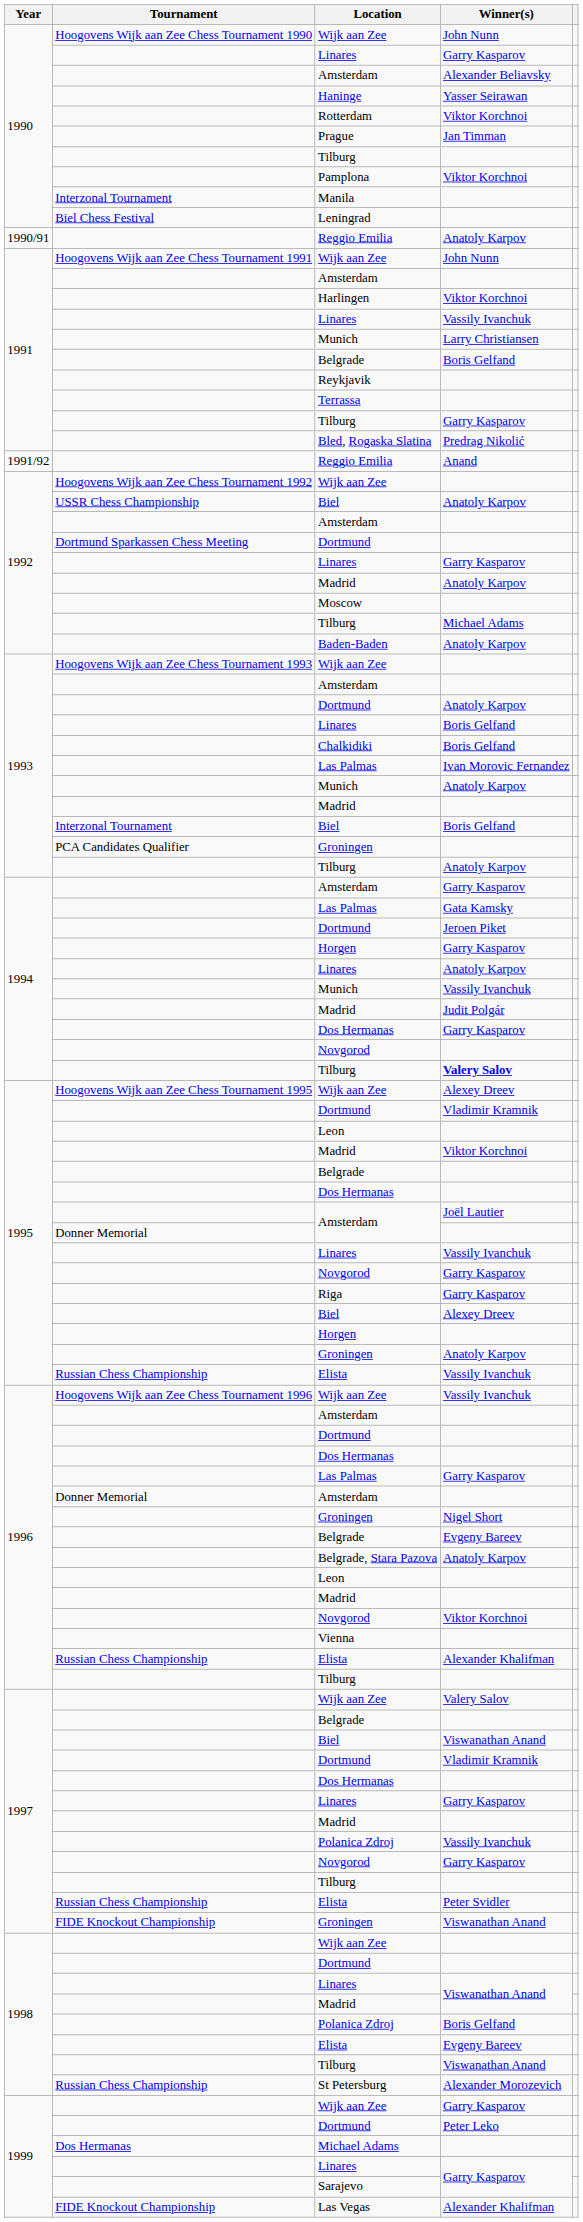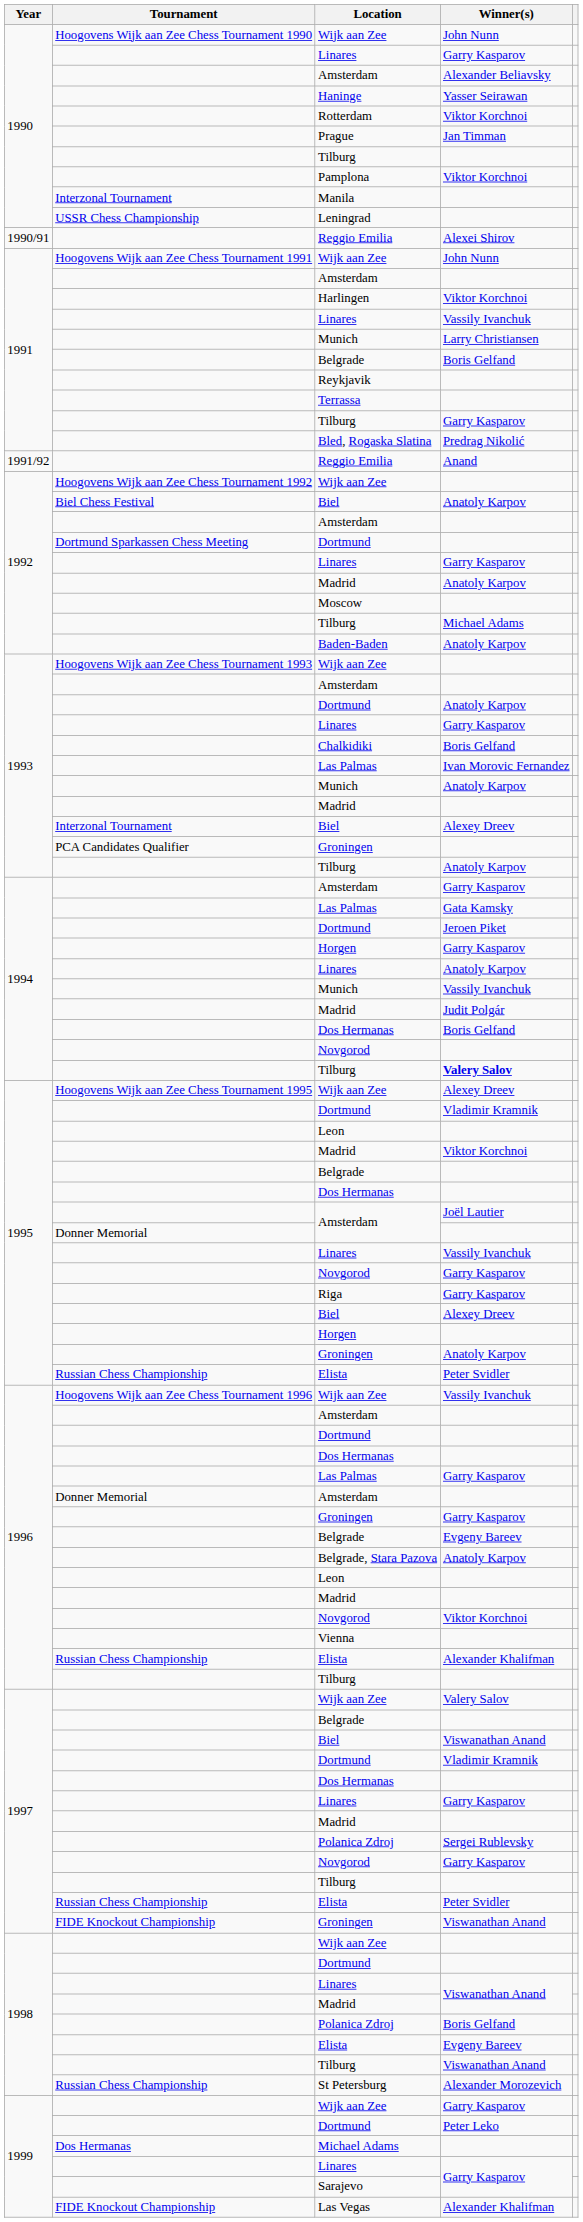 <table class="wikitable sortable">
 <tr>
 <th>Year</th>
 <th>Tournament</th>
 <th>Location</th>
 <th>Winner(s)</th>
 <th class="unsortable"></th>
 </tr>
 <tr>
 <td rowspan=10>1990</td>
 <td><a href='#'>Hoogovens Wijk aan Zee Chess Tournament 1990</a></td>
 <td><a href='#'>Wijk aan Zee</a></td>
 <td><a href='#'>John Nunn</a></td>
 <td></td>
 </tr>
 <tr>
 <td></td>
 <td><a href='#'>Linares</a></td>
 <td><a href='#'>Garry Kasparov</a></td>
 <td></td>
 </tr>
 <tr>
 <td></td>
 <td>Amsterdam</td>
 <td><a href='#'>Alexander Beliavsky</a></td>
 <td></td>
 </tr>
 <tr>
 <td></td>
 <td><a href='#'>Haninge</a></td>
 <td><a href='#'>Yasser Seirawan</a></td>
 <td></td>
 </tr>
 <tr>
 <td></td>
 <td>Rotterdam</td>
 <td><a href='#'>Viktor Korchnoi</a></td>
 <td></td>
 </tr>
 <tr>
 <td></td>
 <td>Prague</td>
 <td><a href='#'>Jan Timman</a></td>
 <td></td>
 </tr>
 <tr>
 <td></td>
 <td>Tilburg</td>
 <td></td>
 <td></td>
 </tr>
 <tr>
 <td></td>
 <td>Pamplona</td>
 <td><a href='#'>Viktor Korchnoi</a></td>
 <td></td>
 </tr>
 <tr>
 <td><a href='#'>Interzonal Tournament</a></td>
 <td>Manila</td>
 <td></td>
 <td></td>
 </tr>
 <tr>
-<td><a href='#'>Biel Chess Festival</a></td>
+<td><a href='#'>USSR Chess Championship</a></td>
 <td>Leningrad</td>
 <td></td>
 <td></td>
 </tr>
 <tr>
 <td>1990/91</td>
 <td></td>
 <td><a href='#'>Reggio Emilia</a></td>
-<td><a href='#'>Anatoly Karpov</a></td>
+<td><a href='#'>Alexei Shirov</a></td>
 <td></td>
 </tr>
 <tr>
 <td rowspan=10>1991</td>
 <td><a href='#'>Hoogovens Wijk aan Zee Chess Tournament 1991</a></td>
 <td><a href='#'>Wijk aan Zee</a></td>
 <td><a href='#'>John Nunn</a></td>
 <td></td>
 </tr>
 <tr>
 <td></td>
 <td>Amsterdam</td>
 <td></td>
 <td></td>
 </tr>
 <tr>
 <td></td>
 <td>Harlingen</td>
 <td><a href='#'>Viktor Korchnoi</a></td>
 <td></td>
 </tr>
 <tr>
 <td></td>
 <td><a href='#'>Linares</a></td>
 <td><a href='#'>Vassily Ivanchuk</a></td>
 <td></td>
 </tr>
 <tr>
 <td></td>
 <td>Munich</td>
 <td><a href='#'>Larry Christiansen</a></td>
 <td></td>
 </tr>
 <tr>
 <td></td>
 <td>Belgrade</td>
 <td><a href='#'>Boris Gelfand</a></td>
 <td></td>
 </tr>
 <tr>
 <td></td>
 <td>Reykjavik</td>
 <td></td>
 <td></td>
 </tr>
 <tr>
 <td></td>
 <td><a href='#'>Terrassa</a></td>
 <td></td>
 <td></td>
 </tr>
 <tr>
 <td></td>
 <td>Tilburg</td>
 <td><a href='#'>Garry Kasparov</a></td>
 <td></td>
 </tr>
 <tr>
 <td></td>
 <td><a href='#'>Bled</a>, <a href='#'>Rogaska Slatina</a></td>
 <td><a href='#'>Predrag Nikolić</a></td>
 <td></td>
 </tr>
 <tr>
 <td>1991/92</td>
 <td></td>
 <td><a href='#'>Reggio Emilia</a></td>
 <td><a href='#'>Anand</a></td>
 <td></td>
 </tr>
 <tr>
 <td rowspan=9>1992</td>
 <td><a href='#'>Hoogovens Wijk aan Zee Chess Tournament 1992</a></td>
 <td><a href='#'>Wijk aan Zee</a></td>
 <td></td>
 <td></td>
 </tr>
 <tr>
-<td><a href='#'>USSR Chess Championship</a></td>
+<td><a href='#'>Biel Chess Festival</a></td>
 <td><a href='#'>Biel</a></td>
 <td><a href='#'>Anatoly Karpov</a></td>
 <td></td>
 </tr>
 <tr>
 <td></td>
 <td>Amsterdam</td>
 <td></td>
 <td></td>
 </tr>
 <tr>
 <td><a href='#'>Dortmund Sparkassen Chess Meeting</a></td>
 <td><a href='#'>Dortmund</a></td>
 <td></td>
 <td></td>
 </tr>
 <tr>
 <td></td>
 <td><a href='#'>Linares</a></td>
 <td><a href='#'>Garry Kasparov</a></td>
 <td></td>
 </tr>
 <tr>
 <td></td>
 <td>Madrid</td>
 <td><a href='#'>Anatoly Karpov</a></td>
 <td></td>
 </tr>
 <tr>
 <td></td>
 <td>Moscow</td>
 <td></td>
 <td></td>
 </tr>
 <tr>
 <td></td>
 <td>Tilburg</td>
 <td><a href='#'>Michael Adams</a></td>
 <td></td>
 </tr>
 <tr>
 <td></td>
 <td><a href='#'>Baden-Baden</a></td>
 <td><a href='#'>Anatoly Karpov</a></td>
 <td></td>
 </tr>
 <tr>
 <td rowspan=11>1993</td>
 <td><a href='#'>Hoogovens Wijk aan Zee Chess Tournament 1993</a></td>
 <td><a href='#'>Wijk aan Zee</a></td>
 <td></td>
 </tr>
 <tr>
 <td></td>
 <td>Amsterdam</td>
 <td></td>
 <td></td>
 </tr>
 <tr>
 <td></td>
 <td><a href='#'>Dortmund</a></td>
 <td><a href='#'>Anatoly Karpov</a></td>
 <td></td>
 </tr>
 <tr>
 <td></td>
 <td><a href='#'>Linares</a></td>
-<td><a href='#'>Boris Gelfand</a></td>
+<td><a href='#'>Garry Kasparov</a></td>
 <td></td>
 </tr>
 <tr>
 <td></td>
 <td><a href='#'>Chalkidiki</a></td>
 <td><a href='#'>Boris Gelfand</a></td>
 <td></td>
 </tr>
 <tr>
 <td></td>
 <td><a href='#'>Las Palmas</a></td>
 <td><a href='#'>Ivan Morovic Fernandez</a></td>
 <td></td>
 </tr>
 <tr>
 <td></td>
 <td>Munich</td>
 <td><a href='#'>Anatoly Karpov</a></td>
 <td></td>
 </tr>
 <tr>
 <td></td>
 <td>Madrid</td>
 <td></td>
 <td></td>
 </tr>
 <tr>
 <td><a href='#'>Interzonal Tournament</a></td>
 <td><a href='#'>Biel</a></td>
-<td><a href='#'>Boris Gelfand</a></td>
+<td><a href='#'>Alexey Dreev</a></td>
 <td></td>
 </tr>
 <tr>
 <td>PCA Candidates Qualifier</td>
 <td><a href='#'>Groningen</a></td>
 <td></td>
 <td></td>
 </tr>
 <tr>
 <td></td>
 <td>Tilburg</td>
 <td><a href='#'>Anatoly Karpov</a></td>
 <td></td>
 </tr>
 <tr>
 <td rowspan=10>1994</td>
 <td></td>
 <td>Amsterdam</td>
 <td><a href='#'>Garry Kasparov</a></td>
 <td></td>
 </tr>
 <tr>
 <td></td>
 <td><a href='#'>Las Palmas</a></td>
 <td><a href='#'>Gata Kamsky</a></td>
 <td></td>
 </tr>
 <tr>
 <td></td>
 <td><a href='#'>Dortmund</a></td>
 <td><a href='#'>Jeroen Piket</a></td>
 <td></td>
 </tr>
 <tr>
 <td></td>
 <td><a href='#'>Horgen</a></td>
 <td><a href='#'>Garry Kasparov</a></td>
 <td></td>
 </tr>
 <tr>
 <td></td>
 <td><a href='#'>Linares</a></td>
 <td><a href='#'>Anatoly Karpov</a></td>
 <td></td>
 </tr>
 <tr>
 <td></td>
 <td>Munich</td>
 <td><a href='#'>Vassily Ivanchuk</a></td>
 <td></td>
 </tr>
 <tr>
 <td></td>
 <td>Madrid</td>
 <td><a href='#'>Judit Polgár</a></td>
 <td></td>
 </tr>
 <tr>
 <td></td>
 <td><a href='#'>Dos Hermanas</a></td>
-<td><a href='#'>Garry Kasparov</a></td>
+<td><a href='#'>Boris Gelfand</a></td>
 <td></td>
 </tr>
 <tr>
 <td></td>
 <td><a href='#'>Novgorod</a></td>
 <td></td>
 <td></td>
 </tr>
 <tr>
 <td></td>
 <td>Tilburg</td>
 <td><strong><a href='#'>Valery Salov</a></strong></td>
 <td></td>
 </tr>
 <tr>
 <td rowspan=15>1995</td>
 <td><a href='#'>Hoogovens Wijk aan Zee Chess Tournament 1995</a></td>
 <td><a href='#'>Wijk aan Zee</a></td>
 <td><a href='#'>Alexey Dreev</a></td>
 <td></td>
 </tr>
 <tr>
 <td></td>
 <td><a href='#'>Dortmund</a></td>
 <td><a href='#'>Vladimir Kramnik</a></td>
 <td></td>
 </tr>
 <tr>
 <td></td>
 <td>Leon</td>
 <td></td>
 <td></td>
 </tr>
 <tr>
 <td></td>
 <td>Madrid</td>
 <td><a href='#'>Viktor Korchnoi</a></td>
 <td></td>
 </tr>
 <tr>
 <td></td>
 <td>Belgrade</td>
 <td></td>
 <td></td>
 </tr>
 <tr>
 <td></td>
 <td><a href='#'>Dos Hermanas</a></td>
 <td></td>
 <td></td>
 </tr>
 <tr>
 <td></td>
 <td rowspan=2>Amsterdam</td>
 <td><a href='#'>Joël Lautier</a></td>
 <td></td>
 </tr>
 <tr>
 <td>Donner Memorial</td>
 <td></td>
 <td></td>
 </tr>
 <tr>
 <td></td>
 <td><a href='#'>Linares</a></td>
 <td><a href='#'>Vassily Ivanchuk</a></td>
 <td></td>
 </tr>
 <tr>
 <td></td>
 <td><a href='#'>Novgorod</a></td>
 <td><a href='#'>Garry Kasparov</a></td>
 <td></td>
 </tr>
 <tr>
 <td></td>
 <td>Riga</td>
 <td><a href='#'>Garry Kasparov</a></td>
 <td></td>
 </tr>
 <tr>
 <td></td>
 <td><a href='#'>Biel</a></td>
 <td><a href='#'>Alexey Dreev</a></td>
 <td></td>
 </tr>
 <tr>
 <td></td>
 <td><a href='#'>Horgen</a></td>
 <td></td>
 <td></td>
 </tr>
 <tr>
 <td></td>
 <td><a href='#'>Groningen</a></td>
 <td><a href='#'>Anatoly Karpov</a></td>
 <td></td>
 </tr>
 <tr>
 <td><a href='#'>Russian Chess Championship</a></td>
 <td><a href='#'>Elista</a></td>
-<td><a href='#'>Vassily Ivanchuk</a></td>
+<td><a href='#'>Peter Svidler</a></td>
 <td></td>
 </tr>
 <tr>
 <td rowspan=15>1996</td>
 <td><a href='#'>Hoogovens Wijk aan Zee Chess Tournament 1996</a></td>
 <td><a href='#'>Wijk aan Zee</a></td>
 <td><a href='#'>Vassily Ivanchuk</a></td>
 <td></td>
 </tr>
 <tr>
 <td></td>
 <td>Amsterdam</td>
 <td></td>
 <td></td>
 </tr>
 <tr>
 <td></td>
 <td><a href='#'>Dortmund</a></td>
 <td></td>
 <td></td>
 </tr>
 <tr>
 <td></td>
 <td><a href='#'>Dos Hermanas</a></td>
 <td></td>
 <td></td>
 </tr>
 <tr>
 <td></td>
 <td><a href='#'>Las Palmas</a></td>
 <td><a href='#'>Garry Kasparov</a></td>
 <td></td>
 </tr>
 <tr>
 <td>Donner Memorial</td>
 <td>Amsterdam</td>
 <td></td>
 <td></td>
 </tr>
 <tr>
 <td></td>
 <td><a href='#'>Groningen</a></td>
-<td><a href='#'>Nigel Short</a></td>
+<td><a href='#'>Garry Kasparov</a></td>
 <td></td>
 </tr>
 <tr>
 <td></td>
 <td>Belgrade</td>
 <td><a href='#'>Evgeny Bareev</a></td>
 <td></td>
 </tr>
 <tr>
 <td></td>
 <td>Belgrade, <a href='#'>Stara Pazova</a></td>
 <td><a href='#'>Anatoly Karpov</a></td>
 <td></td>
 </tr>
 <tr>
 <td></td>
 <td>Leon</td>
 <td></td>
 <td></td>
 </tr>
 <tr>
 <td></td>
 <td>Madrid</td>
 <td></td>
 <td></td>
 </tr>
 <tr>
 <td></td>
 <td><a href='#'>Novgorod</a></td>
 <td><a href='#'>Viktor Korchnoi</a></td>
 <td></td>
 </tr>
 <tr>
 <td></td>
 <td>Vienna</td>
 <td></td>
 <td></td>
 </tr>
 <tr>
 <td><a href='#'>Russian Chess Championship</a></td>
 <td><a href='#'>Elista</a></td>
 <td><a href='#'>Alexander Khalifman</a></td>
 <td></td>
 </tr>
 <tr>
 <td></td>
 <td>Tilburg</td>
 <td></td>
 <td></td>
 </tr>
 <tr>
 <td rowspan=12>1997</td>
 <td></td>
 <td><a href='#'>Wijk aan Zee</a></td>
 <td><a href='#'>Valery Salov</a></td>
 <td></td>
 </tr>
 <tr>
 <td></td>
 <td>Belgrade</td>
 <td></td>
 <td></td>
 </tr>
 <tr>
 <td></td>
 <td><a href='#'>Biel</a></td>
 <td><a href='#'>Viswanathan Anand</a></td>
 <td></td>
 </tr>
 <tr>
 <td></td>
 <td><a href='#'>Dortmund</a></td>
 <td><a href='#'>Vladimir Kramnik</a></td>
 <td></td>
 </tr>
 <tr>
 <td></td>
 <td><a href='#'>Dos Hermanas</a></td>
 <td></td>
 <td></td>
 </tr>
 <tr>
 <td></td>
 <td><a href='#'>Linares</a></td>
 <td><a href='#'>Garry Kasparov</a></td>
 <td></td>
 </tr>
 <tr>
 <td></td>
 <td>Madrid</td>
 <td></td>
 <td></td>
 </tr>
 <tr>
 <td></td>
 <td><a href='#'>Polanica Zdroj</a></td>
-<td><a href='#'>Vassily Ivanchuk</a></td>
+<td><a href='#'>Sergei Rublevsky</a></td>
 <td></td>
 </tr>
 <tr>
 <td></td>
 <td><a href='#'>Novgorod</a></td>
 <td><a href='#'>Garry Kasparov</a></td>
 <td></td>
 </tr>
 <tr>
 <td></td>
 <td>Tilburg</td>
 <td></td>
 <td></td>
 </tr>
 <tr>
 <td><a href='#'>Russian Chess Championship</a></td>
 <td><a href='#'>Elista</a></td>
 <td><a href='#'>Peter Svidler</a></td>
 <td></td>
 </tr>
 <tr>
 <td><a href='#'>FIDE Knockout Championship</a></td>
 <td><a href='#'>Groningen</a></td>
 <td><a href='#'>Viswanathan Anand</a></td>
 <td></td>
 </tr>
 <tr>
 <td rowspan=8>1998</td>
 <td></td>
 <td><a href='#'>Wijk aan Zee</a></td>
 <td></td>
 <td></td>
 </tr>
 <tr>
 <td></td>
 <td><a href='#'>Dortmund</a></td>
 <td></td>
 <td></td>
 </tr>
 <tr>
 <td></td>
 <td><a href='#'>Linares</a></td>
 <td rowspan=2><a href='#'>Viswanathan Anand</a></td>
 <td></td>
 </tr>
 <tr>
 <td></td>
 <td>Madrid</td>
 <td></td>
 </tr>
 <tr>
 <td></td>
 <td><a href='#'>Polanica Zdroj</a></td>
 <td><a href='#'>Boris Gelfand</a></td>
 <td></td>
 </tr>
 <tr>
 <td></td>
 <td><a href='#'>Elista</a></td>
 <td><a href='#'>Evgeny Bareev</a></td>
 <td></td>
 </tr>
 <tr>
 <td></td>
 <td>Tilburg</td>
 <td><a href='#'>Viswanathan Anand</a></td>
 <td></td>
 </tr>
 <tr>
 <td><a href='#'>Russian Chess Championship</a></td>
 <td>St Petersburg</td>
 <td><a href='#'>Alexander Morozevich</a></td>
 <td></td>
 </tr>
 <tr>
 <td rowspan=6>1999</td>
 <td></td>
 <td><a href='#'>Wijk aan Zee</a></td>
 <td><a href='#'>Garry Kasparov</a></td>
 <td></td>
 </tr>
 <tr>
 <td></td>
 <td><a href='#'>Dortmund</a></td>
 <td><a href='#'>Peter Leko</a></td>
 <td></td>
 </tr>
 <tr>
 <td><a href='#'>Dos Hermanas</a></td>
 <td><a href='#'>Michael Adams</a></td>
 <td></td>
 </tr>
 <tr>
 <td></td>
 <td><a href='#'>Linares</a></td>
 <td rowspan=2><a href='#'>Garry Kasparov</a></td>
 <td></td>
 </tr>
 <tr>
 <td></td>
 <td>Sarajevo</td>
 <td></td>
 </tr>
 <tr>
 <td><a href='#'>FIDE Knockout Championship</a></td>
 <td>Las Vegas</td>
 <td><a href='#'>Alexander Khalifman</a></td>
 <td></td>
 </tr>
 </table>
